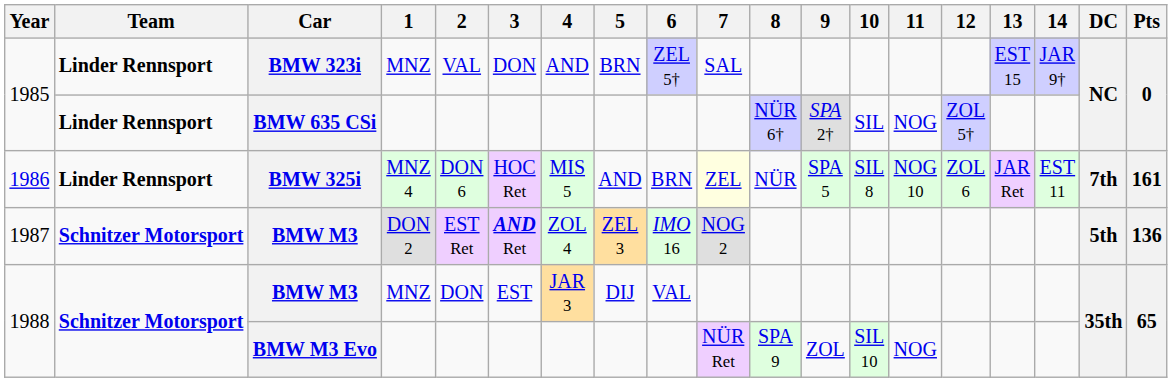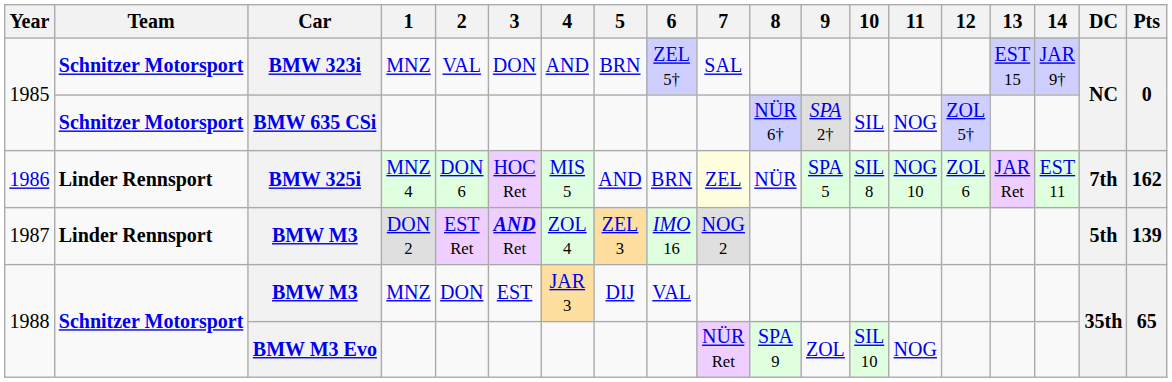 <table class="wikitable" style="text-align:center; font-size:90%">
 <tr>
 <th>Year</th>
 <th>Team</th>
 <th>Car</th>
 <th>1</th>
 <th>2</th>
 <th>3</th>
 <th>4</th>
 <th>5</th>
 <th>6</th>
 <th>7</th>
 <th>8</th>
 <th>9</th>
 <th>10</th>
 <th>11</th>
 <th>12</th>
 <th>13</th>
 <th>14</th>
 <th>DC</th>
 <th>Pts</th>
 </tr>
 <tr>
 <td rowspan=2>1985</td>
-<td align="left"> <strong>Linder Rennsport</strong></td>
+<td align="left"> <strong><a href='#'>Schnitzer Motorsport</a></strong></td>
 <th><a href='#'>BMW 323i</a></th>
 <td><a href='#'>MNZ</a></td>
 <td><a href='#'>VAL</a></td>
 <td><a href='#'>DON</a></td>
 <td><a href='#'>AND</a></td>
 <td><a href='#'>BRN</a></td>
 <td style="background:#CFCFFF;"><a href='#'>ZEL</a><br><small>5†</small></td>
 <td><a href='#'>SAL</a></td>
 <td></td>
 <td></td>
 <td></td>
 <td></td>
 <td></td>
 <td style="background:#CFCFFF;"><a href='#'>EST</a><br><small>15</small></td>
 <td style="background:#CFCFFF;"><a href='#'>JAR</a><br><small>9†</small></td>
 <th rowspan=2>NC</th>
 <th rowspan=2>0</th>
 </tr>
 <tr>
-<td align="left"> <strong>Linder Rennsport</strong></td>
+<td align="left"> <strong><a href='#'>Schnitzer Motorsport</a></strong></td>
 <th><a href='#'>BMW 635 CSi</a></th>
 <td></td>
 <td></td>
 <td></td>
 <td></td>
 <td></td>
 <td></td>
 <td></td>
 <td style="background:#CFCFFF;"><a href='#'>NÜR</a><br><small>6†</small></td>
 <td style="background:#DFDFDF;"><em><a href='#'>SPA</a></em><br><small>2†</small></td>
 <td><a href='#'>SIL</a></td>
 <td><a href='#'>NOG</a></td>
 <td style="background:#CFCFFF;"><a href='#'>ZOL</a><br><small>5†</small></td>
 <td></td>
 <td></td>
 </tr>
 <tr>
 <td><a href='#'>1986</a></td>
 <td align="left"> <strong>Linder Rennsport</strong></td>
 <th><a href='#'>BMW 325i</a></th>
 <td style="background:#DFFFDF;"><a href='#'>MNZ</a><br><small>4</small></td>
 <td style="background:#DFFFDF;"><a href='#'>DON</a><br><small>6</small></td>
 <td style="background:#EFCFFF;"><a href='#'>HOC</a><br><small>Ret</small></td>
 <td style="background:#DFFFDF;"><a href='#'>MIS</a><br><small>5</small></td>
 <td><a href='#'>AND</a></td>
 <td><a href='#'>BRN</a></td>
 <td style="background: lightyellow;"><a href='#'>ZEL</a></td>
 <td><a href='#'>NÜR</a></td>
 <td style="background:#DFFFDF;"><a href='#'>SPA</a><br><small>5</small></td>
 <td style="background:#DFFFDF;"><a href='#'>SIL</a><br><small>8</small></td>
 <td style="background:#DFFFDF;"><a href='#'>NOG</a><br><small>10</small></td>
 <td style="background:#DFFFDF;"><a href='#'>ZOL</a><br><small>6</small></td>
 <td style="background:#EFCFFF;"><a href='#'>JAR</a><br><small>Ret</small></td>
 <td style="background:#DFFFDF;"><a href='#'>EST</a><br><small>11</small></td>
 <th>7th</th>
-<th>161</th>
+<th>162</th>
 </tr>
 <tr>
 <td>1987</td>
-<td align="left"> <strong><a href='#'>Schnitzer Motorsport</a></strong></td>
+<td align="left"> <strong>Linder Rennsport</strong></td>
 <th><a href='#'>BMW M3</a></th>
 <td style="background:#DFDFDF;"><a href='#'>DON</a><br><small>2</small></td>
 <td style="background:#EFCFFF;"><a href='#'>EST</a><br><small>Ret</small></td>
 <td style="background:#EFCFFF;"><strong><em><a href='#'>AND</a></em></strong><br><small>Ret</small></td>
 <td style="background:#DFFFDF;"><a href='#'>ZOL</a><br><small>4</small></td>
 <td style="background:#FFDF9F;"><a href='#'>ZEL</a><br><small>3</small></td>
 <td style="background:#DFFFDF;"><em><a href='#'>IMO</a></em><br><small>16</small></td>
 <td style="background:#DFDFDF;"><a href='#'>NOG</a><br><small>2</small></td>
 <td></td>
 <td></td>
 <td></td>
 <td></td>
 <td></td>
 <td></td>
 <td></td>
 <th>5th</th>
-<th>136</th>
+<th>139</th>
 </tr>
 <tr>
 <td rowspan=2>1988</td>
 <td rowspan=2> <strong><a href='#'>Schnitzer Motorsport</a></strong></td>
 <th><a href='#'>BMW M3</a></th>
 <td><a href='#'>MNZ</a></td>
 <td><a href='#'>DON</a></td>
 <td><a href='#'>EST</a></td>
 <td style="background:#FFDF9F;"><a href='#'>JAR</a><br><small>3</small></td>
 <td><a href='#'>DIJ</a></td>
 <td><a href='#'>VAL</a></td>
 <td></td>
 <td></td>
 <td></td>
 <td></td>
 <td></td>
 <td></td>
 <td></td>
 <td></td>
 <th rowspan=2>35th</th>
 <th rowspan=2>65</th>
 </tr>
 <tr>
 <th><a href='#'>BMW M3 Evo</a></th>
 <td></td>
 <td></td>
 <td></td>
 <td></td>
 <td></td>
 <td></td>
 <td style="background:#EFCFFF;"><a href='#'>NÜR</a><br><small>Ret</small></td>
 <td style="background:#DFFFDF;"><a href='#'>SPA</a><br><small>9</small></td>
 <td><a href='#'>ZOL</a></td>
 <td style="background:#DFFFDF;"><a href='#'>SIL</a><br><small>10</small></td>
 <td><a href='#'>NOG</a></td>
 <td></td>
 <td></td>
 <td></td>
 </tr>
 </table>
